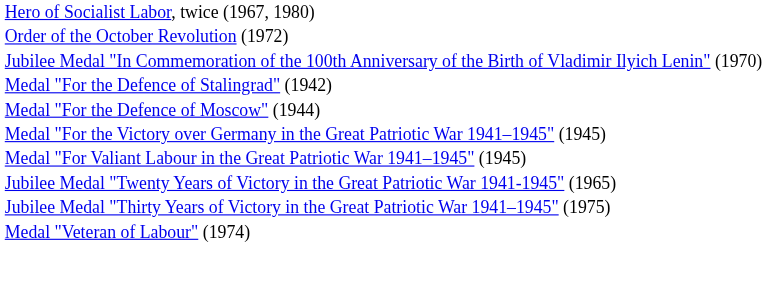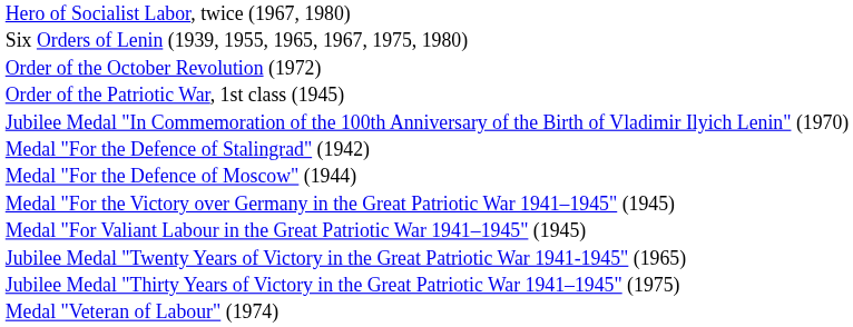 <table>
 <tr>
 <td> </td>
 <td><a href='#'>Hero of Socialist Labor</a>, twice (1967, 1980)</td>
 </tr>
 <tr>
 <td></td>
+<td>Six <a href='#'>Orders of Lenin</a> (1939, 1955, 1965, 1967, 1975, 1980)</td>
+</tr>
+<tr>
+<td></td>
 <td><a href='#'>Order of the October Revolution</a> (1972)</td>
+</tr>
+<tr>
+<td></td>
+<td><a href='#'>Order of the Patriotic War</a>, 1st class (1945)</td>
 </tr>
 <tr>
 <td></td>
 <td><a href='#'>Jubilee Medal "In Commemoration of the 100th Anniversary of the Birth of Vladimir Ilyich Lenin"</a> (1970)</td>
 </tr>
 <tr>
 <td></td>
 <td><a href='#'>Medal "For the Defence of Stalingrad"</a> (1942)</td>
 </tr>
 <tr>
 <td></td>
 <td><a href='#'>Medal "For the Defence of Moscow"</a> (1944)</td>
 </tr>
 <tr>
 <td></td>
 <td><a href='#'>Medal "For the Victory over Germany in the Great Patriotic War 1941–1945"</a> (1945)</td>
 </tr>
 <tr>
 <td></td>
 <td><a href='#'>Medal "For Valiant Labour in the Great Patriotic War 1941–1945"</a> (1945)</td>
 </tr>
 <tr>
 <td></td>
 <td><a href='#'>Jubilee Medal "Twenty Years of Victory in the Great Patriotic War 1941-1945"</a> (1965)</td>
 </tr>
 <tr>
 <td></td>
 <td><a href='#'>Jubilee Medal "Thirty Years of Victory in the Great Patriotic War 1941–1945"</a> (1975)</td>
 </tr>
 <tr>
 <td></td>
 <td><a href='#'>Medal "Veteran of Labour"</a> (1974)</td>
 </tr>
 <tr>
 </tr>
 </table>
